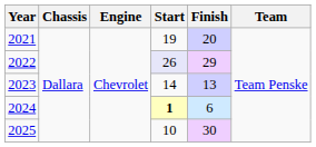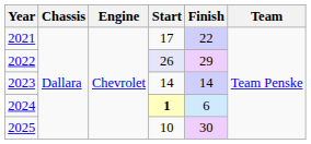 <table class="wikitable" style="font-size: 95%;">
 <tr>
 <th>Year</th>
 <th>Chassis</th>
 <th>Engine</th>
 <th>Start</th>
 <th>Finish</th>
 <th>Team</th>
 </tr>
 <tr>
 <td><a href='#'>2021</a></td>
 <td rowspan=5><a href='#'>Dallara</a></td>
 <td rowspan=5><a href='#'>Chevrolet</a></td>
-<td align=center>19</td>
-<td align=center style="background:#CFCFFF;">20</td>
+<td align=center>17</td>
+<td align=center style="background:#CFCFFF;">22</td>
 <td rowspan=5><a href='#'>Team Penske</a></td>
 </tr>
 <tr>
 <td><a href='#'>2022</a></td>
 <td align=center style="background: lavender;">26</td>
 <td align=center style="background:#EFCFFF;">29</td>
 </tr>
 <tr>
 <td><a href='#'>2023</a></td>
 <td align=center>14</td>
-<td align=center style="background:#CFCFFF;">13</td>
+<td align=center style="background:#CFCFFF;">14</td>
 </tr>
 <tr>
 <td><a href='#'>2024</a></td>
 <td align=center style="background:#ffffbf;"><strong>1</strong></td>
 <td align=center style="background:#cfeaff;">6</td>
 </tr>
 <tr>
 <td><a href='#'>2025</a></td>
 <td align=center>10</td>
 <td align=center style="background:#EFCFFF;">30</td>
 </tr>
 </table>
